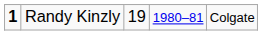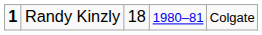 <table class="wikitable">
 <tr>
 </tr>
 <tr>
 <td><strong>1</strong></td>
 <td>Randy Kinzly</td>
-<td>19</td>
+<td>18</td>
 <td style="font-size:80%;"><a href='#'>1980–81</a></td>
 <td style="font-size:80%;">Colgate</td>
 </tr>
 </table>
